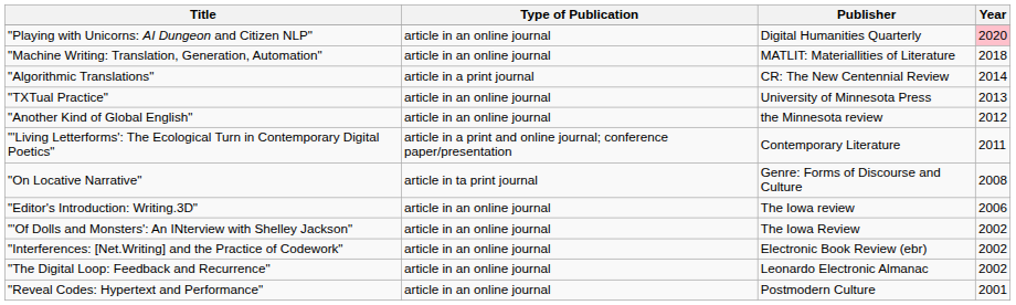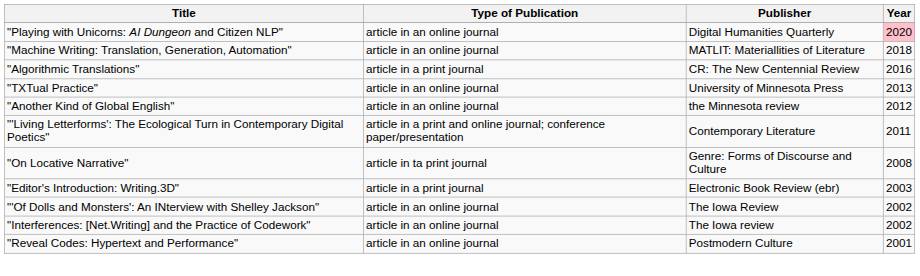 <table class="wikitable">
 <tr>
 <th>Title</th>
 <th>Type of Publication</th>
 <th>Publisher</th>
 <th>Year</th>
 </tr>
 <tr>
 </tr>
 <tr>
 <td>"Playing with Unicorns: <em>AI Dungeon</em> and Citizen NLP"</td>
 <td>article in an online journal</td>
 <td>Digital Humanities Quarterly</td>
 <td style="background: pink;">2020</td>
 </tr>
 <tr>
 <td>"Machine Writing: Translation, Generation, Automation"</td>
 <td>article in an online journal</td>
 <td>MATLIT: Materiallities of Literature</td>
 <td>2018</td>
 </tr>
 <tr>
 <td>"Algorithmic Translations"</td>
 <td>article in a print journal</td>
 <td>CR: The New Centennial Review</td>
-<td>2014</td>
+<td>2016</td>
 </tr>
 <tr>
 <td>"TXTual Practice"</td>
 <td>article in an online journal</td>
 <td>University of Minnesota Press</td>
 <td>2013</td>
 </tr>
 <tr>
 <td>"Another Kind of Global English"</td>
 <td>article in an online journal</td>
 <td>the Minnesota review</td>
 <td>2012</td>
 </tr>
 <tr>
 <td>"'Living Letterforms': The Ecological Turn in Contemporary Digital Poetics"</td>
 <td>article in a print and online journal; conference paper/presentation</td>
 <td>Contemporary Literature</td>
 <td>2011</td>
 </tr>
 <tr>
 <td>"On Locative Narrative"</td>
 <td>article in ta print journal</td>
 <td>Genre: Forms of Discourse and Culture</td>
 <td>2008</td>
 </tr>
 <tr>
 <td>"Editor's Introduction: Writing.3D"</td>
-<td>article in an online journal</td>
-<td>The Iowa review</td>
-<td>2006</td>
+<td>article in a print journal</td>
+<td>Electronic Book Review (ebr)</td>
+<td>2003</td>
 </tr>
 <tr>
 <td>"'Of Dolls and Monsters': An INterview with Shelley Jackson"</td>
 <td>article in an online journal</td>
 <td>The Iowa Review</td>
 <td>2002</td>
 </tr>
 <tr>
 <td>"Interferences: [Net.Writing] and the Practice of Codework"</td>
 <td>article in an online journal</td>
-<td>Electronic Book Review (ebr)</td>
-<td>2002</td>
-</tr>
-<tr>
-<td>"The Digital Loop: Feedback and Recurrence"</td>
-<td>article in an online journal</td>
-<td>Leonardo Electronic Almanac</td>
+<td>The Iowa review</td>
 <td>2002</td>
 </tr>
 <tr>
 <td>"Reveal Codes: Hypertext and Performance"</td>
 <td>article in an online journal</td>
 <td>Postmodern Culture</td>
 <td>2001</td>
 </tr>
 </table>
